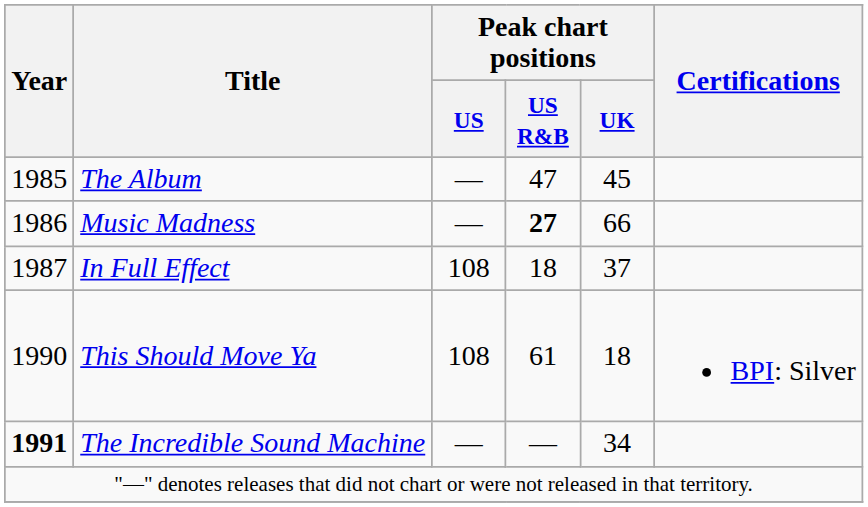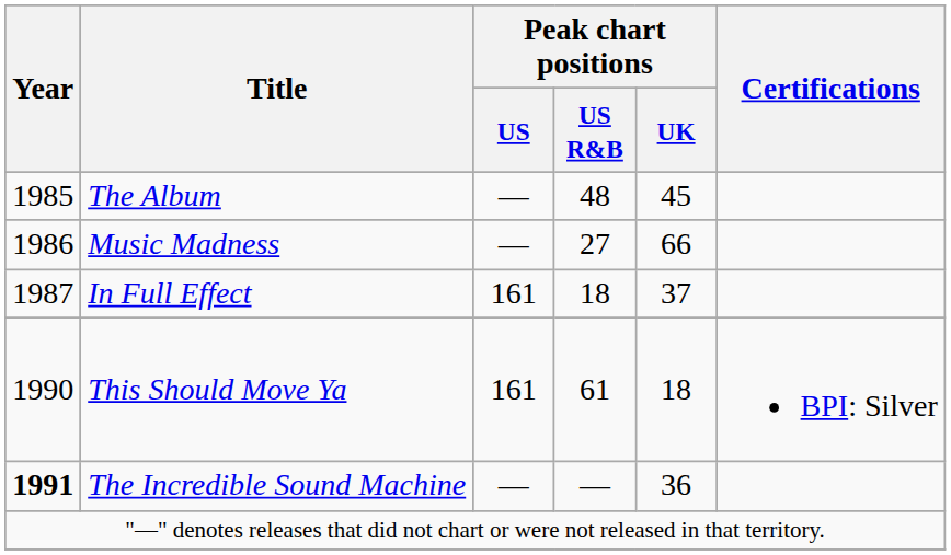 <table class="wikitable">
 <tr>
 <th scope="col" rowspan="2">Year</th>
 <th scope="col" rowspan="2">Title</th>
 <th scope="col" colspan="3">Peak chart positions</th>
 <th scope="col" rowspan="2"><a href='#'>Certifications</a></th>
 </tr>
 <tr>
 <th style="width:35px;"><small><a href='#'>US</a></small><br></th>
 <th style="width:35px;"><small><a href='#'>US R&B</a></small><br></th>
 <th style="width:35px;"><small><a href='#'>UK</a></small><br></th>
 </tr>
 <tr>
 <td>1985</td>
 <td><em><a href='#'>The Album</a></em></td>
 <td align=center>―</td>
-<td align=center>47</td>
+<td align=center>48</td>
 <td align=center>45</td>
 <td></td>
 </tr>
 <tr>
 <td>1986</td>
 <td><em><a href='#'>Music Madness</a></em></td>
 <td align=center>―</td>
-<td align=center><strong>27</strong></td>
+<td align=center>27</td>
 <td align=center>66</td>
 <td></td>
 </tr>
 <tr>
 <td>1987</td>
 <td><em><a href='#'>In Full Effect</a></em></td>
-<td align=center>108</td>
+<td align=center>161</td>
 <td align=center>18</td>
 <td align=center>37</td>
 <td></td>
 </tr>
 <tr>
 <td>1990</td>
 <td><em><a href='#'>This Should Move Ya</a></em></td>
-<td align=center>108</td>
+<td align=center>161</td>
 <td align=center>61</td>
 <td align=center>18</td>
 <td><br><ul><li><a href='#'>BPI</a>: Silver</li></ul></td>
 </tr>
 <tr>
 <td><strong>1991</strong></td>
 <td><em><a href='#'>The Incredible Sound Machine</a></em></td>
 <td align=center>―</td>
 <td align=center>―</td>
-<td align=center>34</td>
+<td align=center>36</td>
 <td></td>
 </tr>
 <tr>
 <td colspan="7" style="text-align:center; font-size:9pt;">"—" denotes releases that did not chart or were not released in that territory.</td>
 </tr>
 <tr>
 </tr>
 </table>
